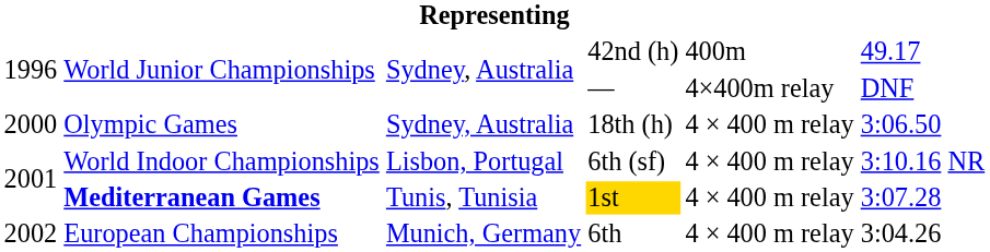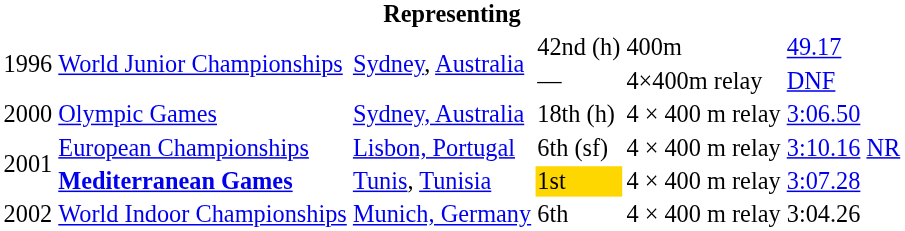 <table>
 <tr>
 <th colspan="6">Representing </th>
 </tr>
 <tr>
 <td rowspan=2>1996</td>
 <td rowspan=2><a href='#'>World Junior Championships</a></td>
 <td rowspan=2><a href='#'>Sydney</a>, <a href='#'>Australia</a></td>
 <td>42nd (h)</td>
 <td>400m</td>
 <td><a href='#'>49.17</a></td>
 </tr>
 <tr>
 <td>—</td>
 <td>4×400m relay</td>
 <td><a href='#'>DNF</a></td>
 </tr>
 <tr>
 <td>2000</td>
 <td><a href='#'>Olympic Games</a></td>
 <td><a href='#'>Sydney, Australia</a></td>
 <td>18th (h)</td>
 <td>4 × 400 m relay</td>
 <td><a href='#'>3:06.50</a></td>
 </tr>
 <tr>
 <td rowspan=2>2001</td>
-<td><a href='#'>World Indoor Championships</a></td>
+<td><a href='#'>European Championships</a></td>
 <td><a href='#'>Lisbon, Portugal</a></td>
 <td>6th (sf)</td>
 <td>4 × 400 m relay</td>
 <td><a href='#'>3:10.16</a> <a href='#'>NR</a></td>
 </tr>
 <tr>
 <td><strong><a href='#'>Mediterranean Games</a></strong></td>
 <td><a href='#'>Tunis</a>, <a href='#'>Tunisia</a></td>
 <td bgcolor="gold">1st</td>
 <td>4 × 400 m relay</td>
 <td><a href='#'>3:07.28</a></td>
 </tr>
 <tr>
 <td>2002</td>
-<td><a href='#'>European Championships</a></td>
+<td><a href='#'>World Indoor Championships</a></td>
 <td><a href='#'>Munich, Germany</a></td>
 <td>6th</td>
 <td>4 × 400 m relay</td>
 <td>3:04.26</td>
 </tr>
 <tr>
 </tr>
 </table>
